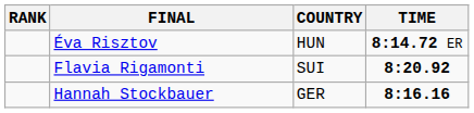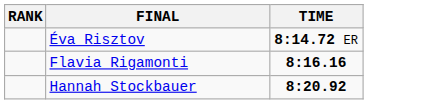 <table class="wikitable">
 <tr>
 <th>RANK</th>
 <th align="left" style="width: 15em">FINAL</th>
-<th>COUNTRY</th>
 <th style="width: 6em">TIME</th>
 </tr>
 <tr>
 <td align="center"></td>
 <td><a href='#'>Éva Risztov</a></td>
-<td> HUN</td>
 <td align="center"><strong>8:14.72</strong> <small>ER</small></td>
 </tr>
 <tr>
 <td align="center"></td>
 <td><a href='#'>Flavia Rigamonti</a></td>
-<td> SUI</td>
-<td align="center"><strong>8:20.92</strong></td>
+<td align="center"><strong>8:16.16</strong></td>
 </tr>
 <tr>
 <td align="center"></td>
 <td><a href='#'>Hannah Stockbauer</a></td>
-<td> GER</td>
-<td align="center"><strong>8:16.16</strong></td>
+<td align="center"><strong>8:20.92</strong></td>
 </tr>
 </table>
